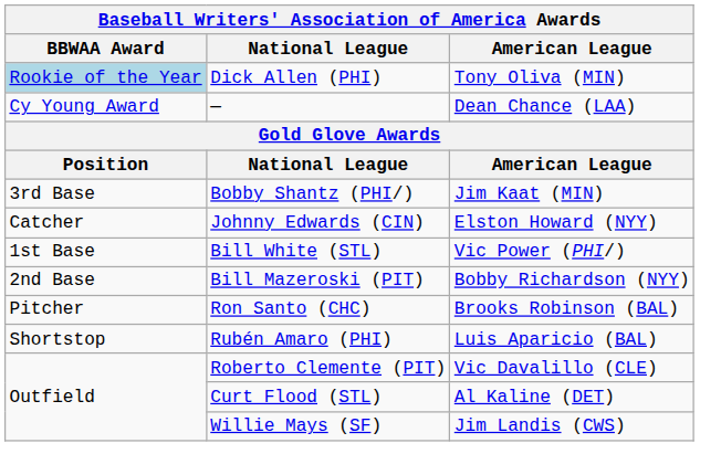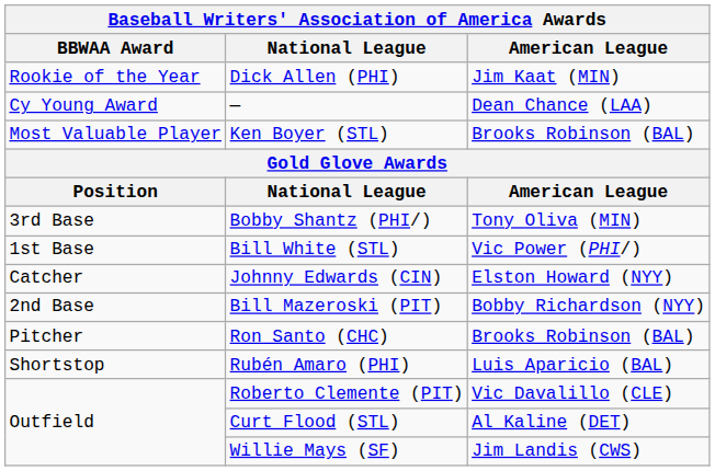 <table class="wikitable">
 <tr>
 <th colspan="3"><a href='#'>Baseball Writers' Association of America</a> Awards</th>
 </tr>
 <tr>
 <th>BBWAA Award</th>
 <th>National League</th>
 <th>American League</th>
 </tr>
 <tr>
-<td style="background: lightblue;"><a href='#'>Rookie of the Year</a></td>
+<td><a href='#'>Rookie of the Year</a></td>
 <td><a href='#'>Dick Allen</a> (<a href='#'>PHI</a>)</td>
-<td><a href='#'>Tony Oliva</a> (<a href='#'>MIN</a>)</td>
+<td><a href='#'>Jim Kaat</a> (<a href='#'>MIN</a>)</td>
 </tr>
 <tr>
 <td><a href='#'>Cy Young Award</a></td>
 <td>—</td>
 <td><a href='#'>Dean Chance</a> (<a href='#'>LAA</a>)</td>
+</tr>
+<tr>
+<td><a href='#'>Most Valuable Player</a></td>
+<td><a href='#'>Ken Boyer</a> (<a href='#'>STL</a>)</td>
+<td><a href='#'>Brooks Robinson</a> (<a href='#'>BAL</a>)</td>
 </tr>
 <tr>
 <th colspan="3"><a href='#'>Gold Glove Awards</a></th>
 </tr>
 <tr>
 <th>Position</th>
 <th>National League</th>
 <th>American League</th>
 </tr>
 <tr>
 <td>3rd Base</td>
 <td><a href='#'>Bobby Shantz</a> (<a href='#'>PHI</a>/)</td>
-<td><a href='#'>Jim Kaat</a> (<a href='#'>MIN</a>)</td>
+<td><a href='#'>Tony Oliva</a> (<a href='#'>MIN</a>)</td>
+</tr>
+<tr>
+<td>1st Base</td>
+<td><a href='#'>Bill White</a> (<a href='#'>STL</a>)</td>
+<td><a href='#'>Vic Power</a> (<em><a href='#'>PHI</a></em>/)</td>
 </tr>
 <tr>
 <td>Catcher</td>
 <td><a href='#'>Johnny Edwards</a> (<a href='#'>CIN</a>)</td>
 <td><a href='#'>Elston Howard</a> (<a href='#'>NYY</a>)</td>
-</tr>
-<tr>
-<td>1st Base</td>
-<td><a href='#'>Bill White</a> (<a href='#'>STL</a>)</td>
-<td><a href='#'>Vic Power</a> (<em><a href='#'>PHI</a></em>/)</td>
 </tr>
 <tr>
 <td>2nd Base</td>
 <td><a href='#'>Bill Mazeroski</a> (<a href='#'>PIT</a>)</td>
 <td><a href='#'>Bobby Richardson</a> (<a href='#'>NYY</a>)</td>
 </tr>
 <tr>
 <td>Pitcher</td>
 <td><a href='#'>Ron Santo</a> (<a href='#'>CHC</a>)</td>
 <td><a href='#'>Brooks Robinson</a> (<a href='#'>BAL</a>)</td>
 </tr>
 <tr>
 <td>Shortstop</td>
 <td><a href='#'>Rubén Amaro</a> (<a href='#'>PHI</a>)</td>
 <td><a href='#'>Luis Aparicio</a> (<a href='#'>BAL</a>)</td>
 </tr>
 <tr>
 <td rowspan="3">Outfield</td>
 <td><a href='#'>Roberto Clemente</a> (<a href='#'>PIT</a>)</td>
 <td><a href='#'>Vic Davalillo</a> (<a href='#'>CLE</a>)</td>
 </tr>
 <tr>
 <td><a href='#'>Curt Flood</a> (<a href='#'>STL</a>)</td>
 <td><a href='#'>Al Kaline</a> (<a href='#'>DET</a>)</td>
 </tr>
 <tr>
 <td><a href='#'>Willie Mays</a> (<a href='#'>SF</a>)</td>
 <td><a href='#'>Jim Landis</a> (<a href='#'>CWS</a>)</td>
 </tr>
 </table>
